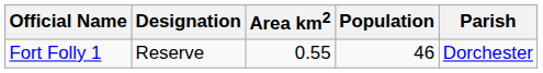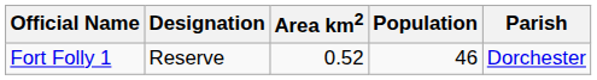 <table class="wikitable">
 <tr>
 <th>Official Name</th>
 <th>Designation</th>
 <th>Area km<sup>2</sup></th>
 <th>Population</th>
 <th>Parish</th>
 </tr>
 <tr>
 <td><a href='#'>Fort Folly 1</a></td>
 <td>Reserve</td>
-<td align="right">0.55</td>
+<td align="right">0.52</td>
 <td align="right">46</td>
 <td align="center"><a href='#'>Dorchester</a></td>
 </tr>
 </table>
